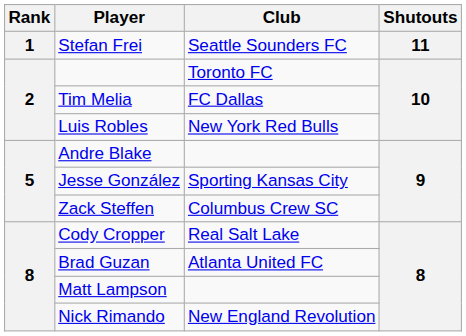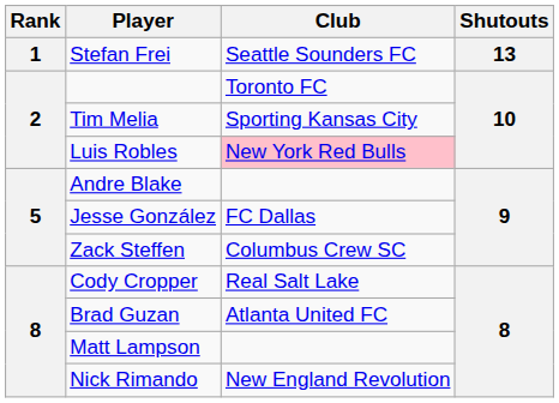 <table class="wikitable" style="text-align:center">
 <tr>
 <th>Rank</th>
 <th>Player</th>
 <th>Club</th>
 <th>Shutouts</th>
 </tr>
 <tr>
 <th>1</th>
 <td align="left"> <a href='#'>Stefan Frei</a></td>
 <td align="left"><a href='#'>Seattle Sounders FC</a></td>
-<th>11</th>
+<th>13</th>
 </tr>
 <tr>
 <th rowspan="3">2</th>
 <td align="left"></td>
 <td align="left"><a href='#'>Toronto FC</a></td>
 <th rowspan="3">10</th>
 </tr>
 <tr>
 <td align="left"> <a href='#'>Tim Melia</a></td>
-<td align="left"><a href='#'>FC Dallas</a></td>
+<td align="left"><a href='#'>Sporting Kansas City</a></td>
 </tr>
 <tr>
 <td align="left"> <a href='#'>Luis Robles</a></td>
-<td align="left"><a href='#'>New York Red Bulls</a></td>
+<td align="left" style="background: pink;"><a href='#'>New York Red Bulls</a></td>
 </tr>
 <tr>
 <th rowspan="3">5</th>
 <td align="left"> <a href='#'>Andre Blake</a></td>
 <td align="left"></td>
 <th rowspan="3">9</th>
 </tr>
 <tr>
 <td align="left"> <a href='#'>Jesse González</a></td>
-<td align="left"><a href='#'>Sporting Kansas City</a></td>
+<td align="left"><a href='#'>FC Dallas</a></td>
 </tr>
 <tr>
 <td align="left"> <a href='#'>Zack Steffen</a></td>
 <td align="left"><a href='#'>Columbus Crew SC</a></td>
 </tr>
 <tr>
 <th rowspan="4">8</th>
 <td align="left"> <a href='#'>Cody Cropper</a></td>
 <td align="left"><a href='#'>Real Salt Lake</a></td>
 <th rowspan="4">8</th>
 </tr>
 <tr>
 <td align="left"> <a href='#'>Brad Guzan</a></td>
 <td align="left"><a href='#'>Atlanta United FC</a></td>
 </tr>
 <tr>
 <td align="left"> <a href='#'>Matt Lampson</a></td>
 <td align="left"></td>
 </tr>
 <tr>
 <td align="left"> <a href='#'>Nick Rimando</a></td>
 <td align="left"><a href='#'>New England Revolution</a></td>
 </tr>
 </table>
